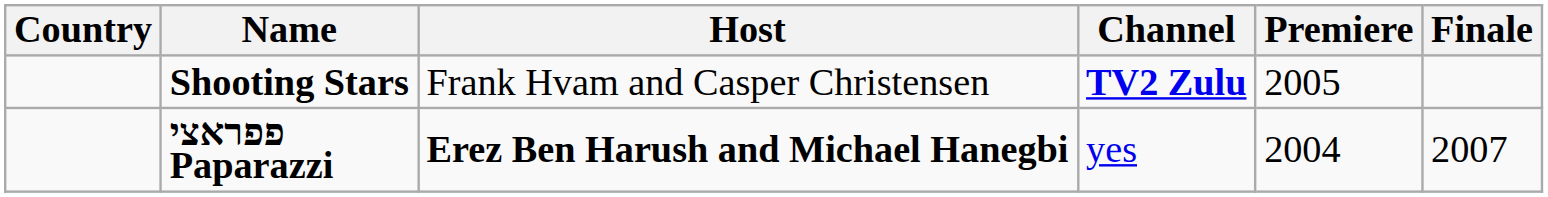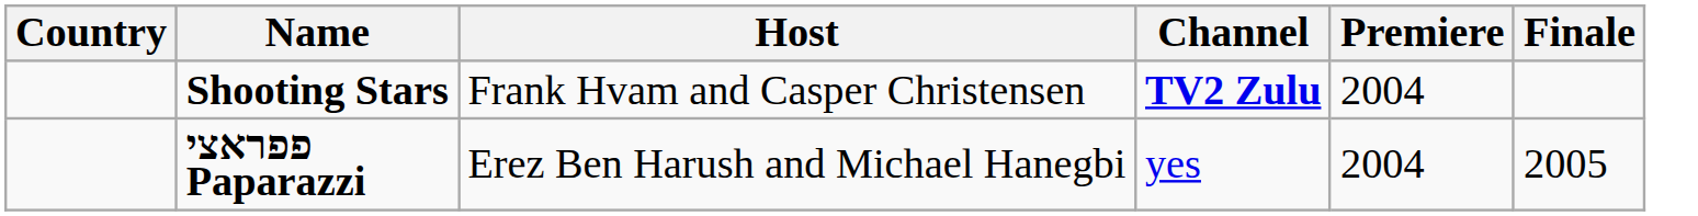 <table class="wikitable" style="text-align:left; line-height:14px">
 <tr>
 <th>Country</th>
 <th>Name</th>
 <th>Host</th>
 <th>Channel</th>
 <th>Premiere</th>
 <th>Finale</th>
 </tr>
 <tr>
 <td></td>
 <td><strong>Shooting Stars</strong></td>
 <td>Frank Hvam and Casper Christensen</td>
 <td><strong><a href='#'>TV2 Zulu</a></strong></td>
-<td>2005</td>
+<td>2004</td>
 <td></td>
 </tr>
 <tr>
 <td></td>
 <td><strong>פפראצי</strong><br><strong>Paparazzi</strong></td>
-<td><strong>Erez Ben Harush and Michael Hanegbi</strong></td>
+<td>Erez Ben Harush and Michael Hanegbi</td>
 <td><a href='#'>yes</a></td>
 <td>2004</td>
-<td>2007</td>
+<td>2005</td>
 </tr>
 </table>
